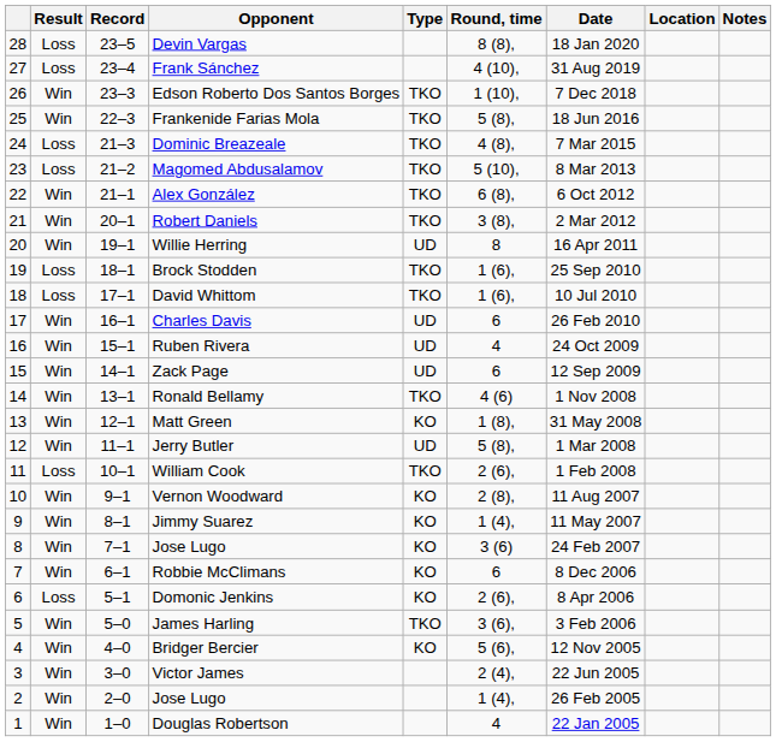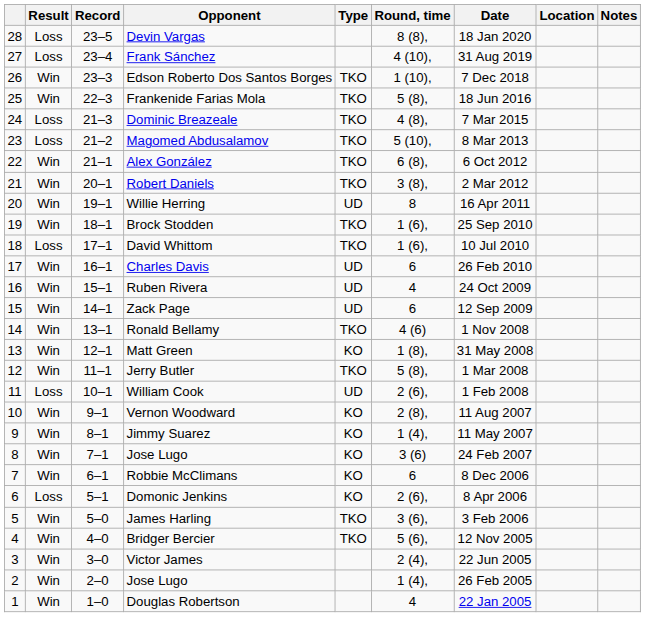 <table class="wikitable" style="text-align:center; font-size:95%">
 <tr>
 <th></th>
 <th>Result</th>
 <th>Record</th>
 <th>Opponent</th>
 <th>Type</th>
 <th>Round, time</th>
 <th>Date</th>
 <th>Location</th>
 <th>Notes</th>
 </tr>
 <tr>
 <td>28</td>
 <td>Loss</td>
 <td>23–5</td>
 <td style="text-align:left;"> <a href='#'>Devin Vargas</a></td>
 <td></td>
 <td>8 (8), </td>
 <td>18 Jan 2020</td>
 <td style="text-align:left;"> </td>
 <td style="text-align:left;"></td>
 </tr>
 <tr>
 <td>27</td>
 <td>Loss</td>
 <td>23–4</td>
 <td style="text-align:left;"> <a href='#'>Frank Sánchez</a></td>
 <td></td>
 <td>4 (10), </td>
 <td>31 Aug 2019</td>
 <td style="text-align:left;"> </td>
 <td style="text-align:left;"></td>
 </tr>
 <tr>
 <td>26</td>
 <td>Win</td>
 <td>23–3</td>
 <td style="text-align:left;"> Edson Roberto Dos Santos Borges</td>
 <td>TKO</td>
 <td>1 (10), </td>
 <td>7 Dec 2018</td>
 <td style="text-align:left;"> </td>
 <td style="text-align:left;"></td>
 </tr>
 <tr>
 <td>25</td>
 <td>Win</td>
 <td>22–3</td>
 <td style="text-align:left;"> Frankenide Farias Mola</td>
 <td>TKO</td>
 <td>5 (8), </td>
 <td>18 Jun 2016</td>
 <td style="text-align:left;"> </td>
 <td></td>
 </tr>
 <tr>
 <td>24</td>
 <td>Loss</td>
 <td>21–3</td>
 <td style="text-align:left;"> <a href='#'>Dominic Breazeale</a></td>
 <td>TKO</td>
 <td>4 (8), </td>
 <td>7 Mar 2015</td>
 <td style="text-align:left;"> </td>
 <td></td>
 </tr>
 <tr>
 <td>23</td>
 <td>Loss</td>
 <td>21–2</td>
 <td style="text-align:left;"> <a href='#'>Magomed Abdusalamov</a></td>
 <td>TKO</td>
 <td>5 (10), </td>
 <td>8 Mar 2013</td>
 <td style="text-align:left;"> </td>
 <td style="text-align:left;"></td>
 </tr>
 <tr>
 <td>22</td>
 <td>Win</td>
 <td>21–1</td>
 <td style="text-align:left;"> <a href='#'>Alex González</a></td>
 <td>TKO</td>
 <td>6 (8), </td>
 <td>6 Oct 2012</td>
 <td style="text-align:left;"> </td>
 <td></td>
 </tr>
 <tr>
 <td>21</td>
 <td>Win</td>
 <td>20–1</td>
 <td style="text-align:left;"> <a href='#'>Robert Daniels</a></td>
 <td>TKO</td>
 <td>3 (8), </td>
 <td>2 Mar 2012</td>
 <td style="text-align:left;"> </td>
 <td></td>
 </tr>
 <tr>
 <td>20</td>
 <td>Win</td>
 <td>19–1</td>
 <td style="text-align:left;"> Willie Herring</td>
 <td>UD</td>
 <td>8</td>
 <td>16 Apr 2011</td>
 <td style="text-align:left;"> </td>
 <td></td>
 </tr>
 <tr>
 <td>19</td>
-<td>Loss</td>
+<td>Win</td>
 <td>18–1</td>
 <td style="text-align:left;"> Brock Stodden</td>
 <td>TKO</td>
 <td>1 (6), </td>
 <td>25 Sep 2010</td>
 <td style="text-align:left;"> </td>
 <td></td>
 </tr>
 <tr>
 <td>18</td>
 <td>Loss</td>
 <td>17–1</td>
 <td style="text-align:left;"> David Whittom</td>
 <td>TKO</td>
 <td>1 (6), </td>
 <td>10 Jul 2010</td>
 <td style="text-align:left;"> </td>
 <td></td>
 </tr>
 <tr>
 <td>17</td>
 <td>Win</td>
 <td>16–1</td>
 <td style="text-align:left;"> <a href='#'>Charles Davis</a></td>
 <td>UD</td>
 <td>6</td>
 <td>26 Feb 2010</td>
 <td style="text-align:left;"> </td>
 <td></td>
 </tr>
 <tr>
 <td>16</td>
 <td>Win</td>
 <td>15–1</td>
 <td style="text-align:left;"> Ruben Rivera</td>
 <td>UD</td>
 <td>4</td>
 <td>24 Oct 2009</td>
 <td style="text-align:left;"> </td>
 <td></td>
 </tr>
 <tr>
 <td>15</td>
 <td>Win</td>
 <td>14–1</td>
 <td style="text-align:left;"> Zack Page</td>
 <td>UD</td>
 <td>6</td>
 <td>12 Sep 2009</td>
 <td style="text-align:left;"> </td>
 <td></td>
 </tr>
 <tr>
 <td>14</td>
 <td>Win</td>
 <td>13–1</td>
 <td style="text-align:left;"> Ronald Bellamy</td>
 <td>TKO</td>
 <td>4 (6)</td>
 <td>1 Nov 2008</td>
 <td style="text-align:left;"> </td>
 <td></td>
 </tr>
 <tr>
 <td>13</td>
 <td>Win</td>
 <td>12–1</td>
 <td style="text-align:left;"> Matt Green</td>
 <td>KO</td>
 <td>1 (8), </td>
 <td>31 May 2008</td>
 <td style="text-align:left;"> </td>
 <td></td>
 </tr>
 <tr>
 <td>12</td>
 <td>Win</td>
 <td>11–1</td>
 <td style="text-align:left;"> Jerry Butler</td>
-<td>UD</td>
+<td>TKO</td>
 <td>5 (8), </td>
 <td>1 Mar 2008</td>
 <td style="text-align:left;"> </td>
 <td></td>
 </tr>
 <tr>
 <td>11</td>
 <td>Loss</td>
 <td>10–1</td>
 <td style="text-align:left;"> William Cook</td>
-<td>TKO</td>
+<td>UD</td>
 <td>2 (6), </td>
 <td>1 Feb 2008</td>
 <td style="text-align:left;"> </td>
 <td></td>
 </tr>
 <tr>
 <td>10</td>
 <td>Win</td>
 <td>9–1</td>
 <td style="text-align:left;"> Vernon Woodward</td>
 <td>KO</td>
 <td>2 (8), </td>
 <td>11 Aug 2007</td>
 <td style="text-align:left;"> </td>
 <td></td>
 </tr>
 <tr>
 <td>9</td>
 <td>Win</td>
 <td>8–1</td>
 <td style="text-align:left;"> Jimmy Suarez</td>
 <td>KO</td>
 <td>1 (4), </td>
 <td>11 May 2007</td>
 <td style="text-align:left;"> </td>
 <td></td>
 </tr>
 <tr>
 <td>8</td>
 <td>Win</td>
 <td>7–1</td>
 <td style="text-align:left;"> Jose Lugo</td>
 <td>KO</td>
 <td>3 (6)</td>
 <td>24 Feb 2007</td>
 <td style="text-align:left;"> </td>
 <td></td>
 </tr>
 <tr>
 <td>7</td>
 <td>Win</td>
 <td>6–1</td>
 <td style="text-align:left;"> Robbie McClimans</td>
 <td>KO</td>
 <td>6</td>
 <td>8 Dec 2006</td>
 <td style="text-align:left;"> </td>
 <td></td>
 </tr>
 <tr>
 <td>6</td>
 <td>Loss</td>
 <td>5–1</td>
 <td style="text-align:left;"> Domonic Jenkins</td>
 <td>KO</td>
 <td>2 (6), </td>
 <td>8 Apr 2006</td>
 <td style="text-align:left;"> </td>
 <td></td>
 </tr>
 <tr>
 <td>5</td>
 <td>Win</td>
 <td>5–0</td>
 <td style="text-align:left;"> James Harling</td>
 <td>TKO</td>
 <td>3 (6), </td>
 <td>3 Feb 2006</td>
 <td style="text-align:left;"> </td>
 <td></td>
 </tr>
 <tr>
 <td>4</td>
 <td>Win</td>
 <td>4–0</td>
 <td style="text-align:left;"> Bridger Bercier</td>
-<td>KO</td>
+<td>TKO</td>
 <td>5 (6), </td>
 <td>12 Nov 2005</td>
 <td style="text-align:left;"> </td>
 <td></td>
 </tr>
 <tr>
 <td>3</td>
 <td>Win</td>
 <td>3–0</td>
 <td style="text-align:left;"> Victor James</td>
 <td></td>
 <td>2 (4), </td>
 <td>22 Jun 2005</td>
 <td style="text-align:left;"> </td>
 <td></td>
 </tr>
 <tr>
 <td>2</td>
 <td>Win</td>
 <td>2–0</td>
 <td style="text-align:left;"> Jose Lugo</td>
 <td></td>
 <td>1 (4), </td>
 <td>26 Feb 2005</td>
 <td style="text-align:left;"> </td>
 <td></td>
 </tr>
 <tr>
 <td>1</td>
 <td>Win</td>
 <td>1–0</td>
 <td style="text-align:left;"> Douglas Robertson</td>
 <td></td>
 <td>4</td>
 <td><a href='#'>22 Jan 2005</a></td>
 <td style="text-align:left;"> </td>
 <td></td>
 </tr>
 </table>
